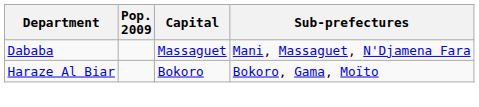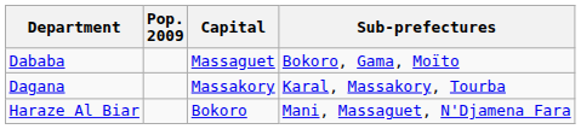 <table class="wikitable">
 <tr>
 <th>Department</th>
 <th>Pop.<br>2009</th>
 <th>Capital</th>
 <th>Sub-prefectures</th>
 </tr>
 <tr>
 <td><a href='#'>Dababa</a></td>
 <td align="right"></td>
 <td><a href='#'>Massaguet</a></td>
-<td><a href='#'>Mani</a>, <a href='#'>Massaguet</a>, <a href='#'>N'Djamena Fara</a></td>
+<td><a href='#'>Bokoro</a>, <a href='#'>Gama</a>, <a href='#'>Moïto</a></td>
+</tr>
+<tr>
+<td><a href='#'>Dagana</a></td>
+<td align="right"></td>
+<td><a href='#'>Massakory</a></td>
+<td><a href='#'>Karal</a>, <a href='#'>Massakory</a>, <a href='#'>Tourba</a></td>
 </tr>
 <tr>
 <td><a href='#'>Haraze Al Biar</a></td>
 <td align="right"></td>
 <td><a href='#'>Bokoro</a></td>
-<td><a href='#'>Bokoro</a>, <a href='#'>Gama</a>, <a href='#'>Moïto</a></td>
+<td><a href='#'>Mani</a>, <a href='#'>Massaguet</a>, <a href='#'>N'Djamena Fara</a></td>
 </tr>
 </table>
